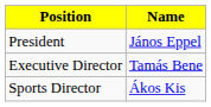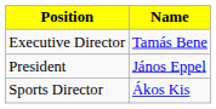 <table class="wikitable">
 <tr>
 <th style="color:black; background:yellow">Position</th>
 <th style="color:black; background:yellow">Name</th>
 </tr>
 <tr>
+<td>Executive Director</td>
+<td> <a href='#'>Tamás Bene</a></td>
+</tr>
+<tr>
 <td>President</td>
 <td> <a href='#'>János Eppel</a></td>
-</tr>
-<tr>
-<td>Executive Director</td>
-<td> <a href='#'>Tamás Bene</a></td>
 </tr>
 <tr>
 <td>Sports Director</td>
 <td> <a href='#'>Ákos Kis</a></td>
 </tr>
 </table>
